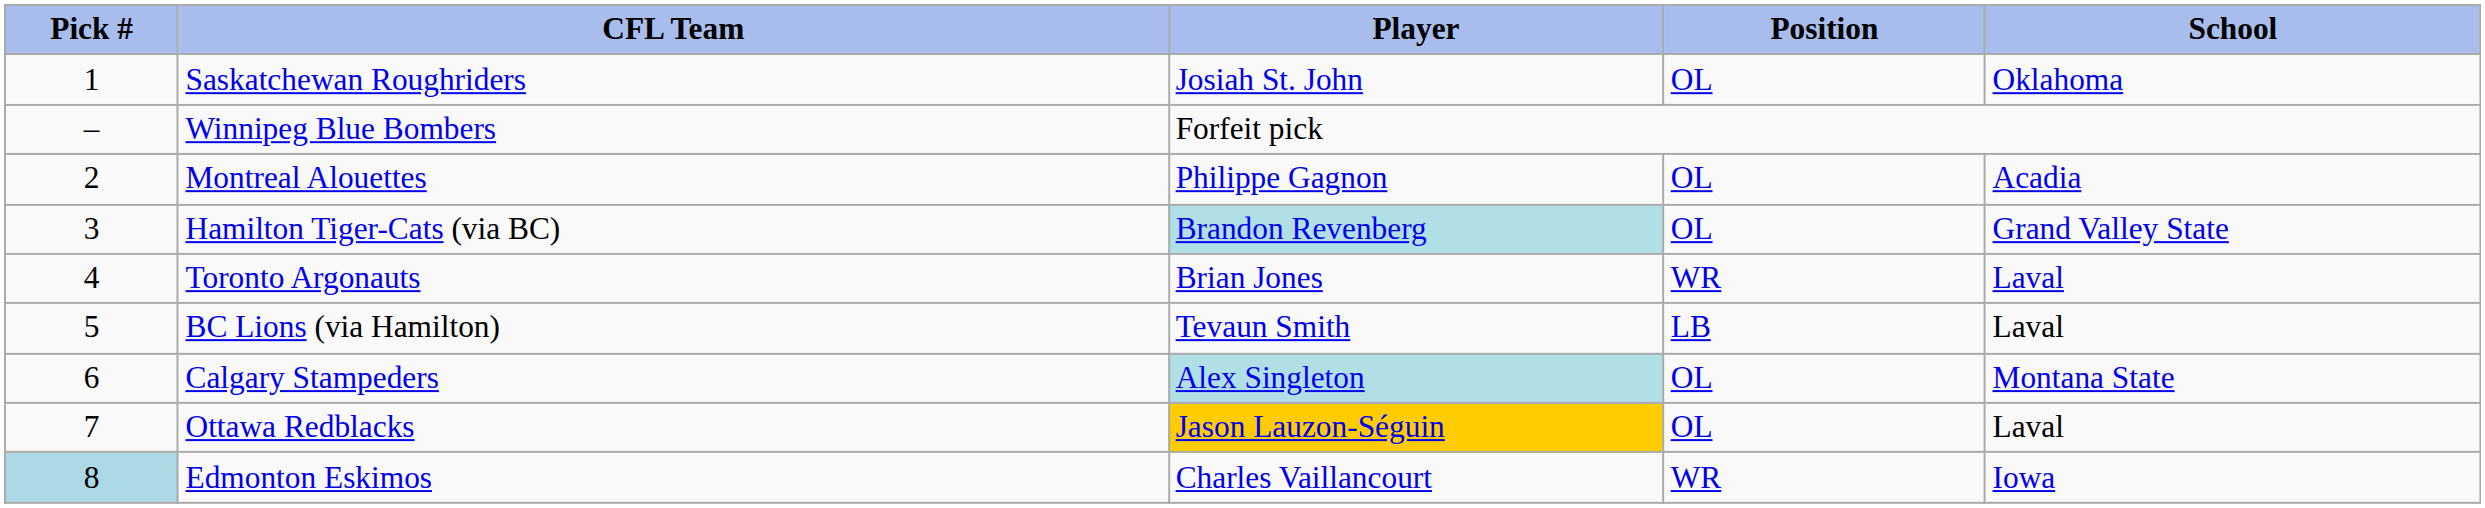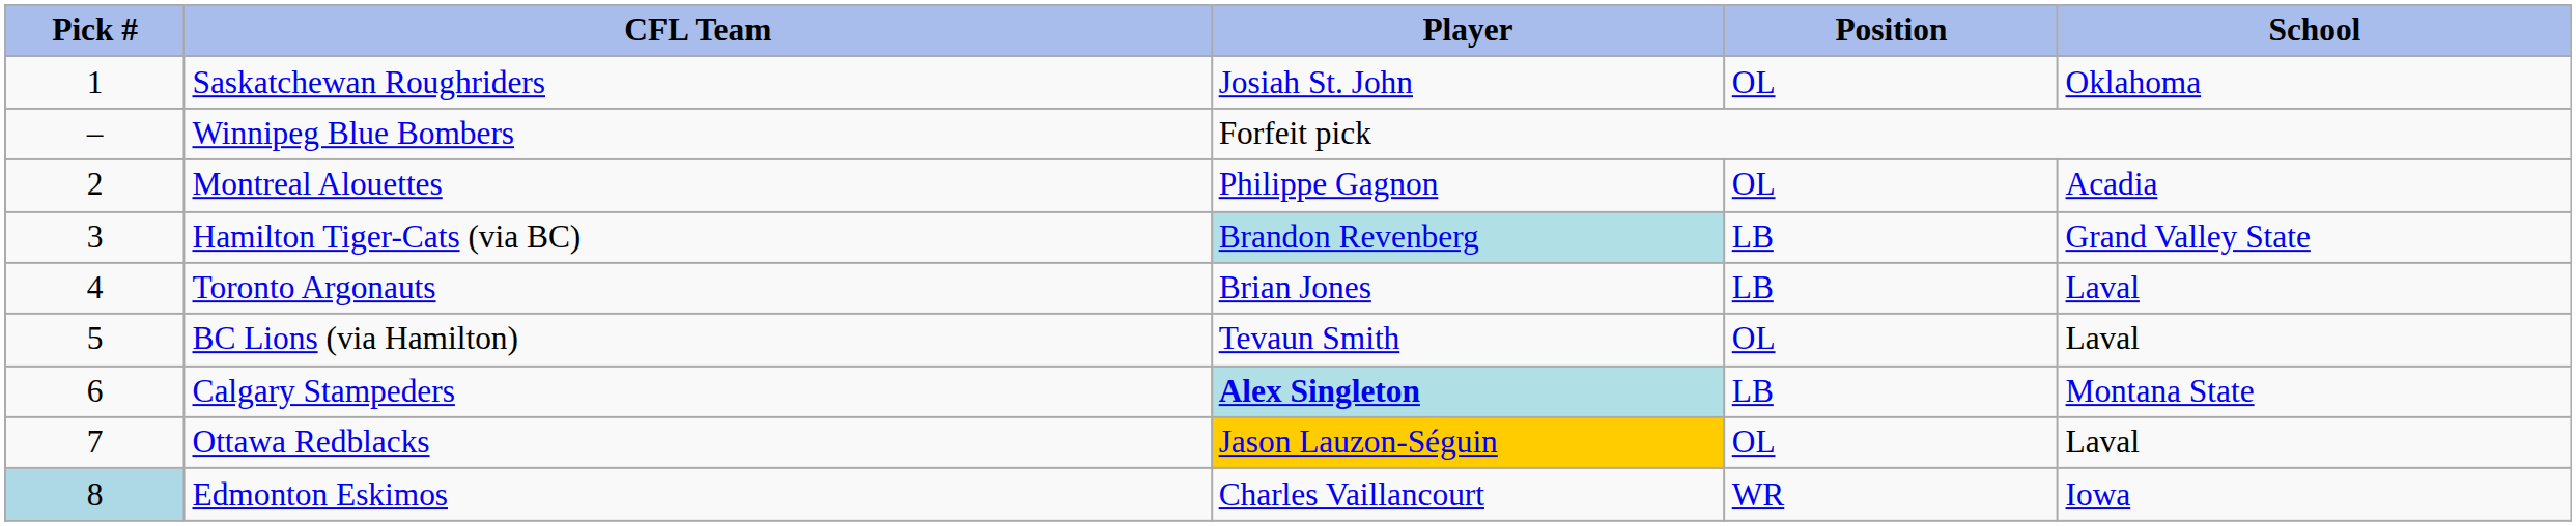 <table class="wikitable" style="width: 100%">
 <tr>
 <th style="background:#A8BDEC;" width=7%>Pick #</th>
 <th width=40% style="background:#A8BDEC;">CFL Team</th>
 <th width=20% style="background:#A8BDEC;">Player</th>
 <th width=13% style="background:#A8BDEC;">Position</th>
 <th width=20% style="background:#A8BDEC;">School</th>
 </tr>
 <tr>
 <td align=center>1</td>
 <td><a href='#'>Saskatchewan Roughriders</a></td>
 <td><a href='#'>Josiah St. John</a></td>
 <td><a href='#'>OL</a></td>
 <td><a href='#'>Oklahoma</a></td>
 </tr>
 <tr>
 <td align=center>–</td>
 <td><a href='#'>Winnipeg Blue Bombers</a></td>
 <td colspan="3">Forfeit pick</td>
 </tr>
 <tr>
 <td align=center>2</td>
 <td><a href='#'>Montreal Alouettes</a></td>
 <td><a href='#'>Philippe Gagnon</a></td>
 <td><a href='#'>OL</a></td>
 <td><a href='#'>Acadia</a></td>
 </tr>
 <tr>
 <td align=center>3</td>
 <td><a href='#'>Hamilton Tiger-Cats</a> (via BC)</td>
 <td bgcolor="#B0E0E6"><a href='#'>Brandon Revenberg</a></td>
-<td><a href='#'>OL</a></td>
+<td><a href='#'>LB</a></td>
 <td><a href='#'>Grand Valley State</a></td>
 </tr>
 <tr>
 <td align=center>4</td>
 <td><a href='#'>Toronto Argonauts</a></td>
 <td><a href='#'>Brian Jones</a></td>
-<td><a href='#'>WR</a></td>
+<td><a href='#'>LB</a></td>
 <td><a href='#'>Laval</a></td>
 </tr>
 <tr>
 <td align=center>5</td>
 <td><a href='#'>BC Lions</a> (via Hamilton)</td>
 <td><a href='#'>Tevaun Smith</a></td>
-<td><a href='#'>LB</a></td>
+<td><a href='#'>OL</a></td>
 <td>Laval</td>
 </tr>
 <tr>
 <td align=center>6</td>
 <td><a href='#'>Calgary Stampeders</a></td>
-<td bgcolor="#B0E0E6"><a href='#'>Alex Singleton</a></td>
-<td><a href='#'>OL</a></td>
+<td bgcolor="#B0E0E6"><strong><a href='#'>Alex Singleton</a></strong></td>
+<td><a href='#'>LB</a></td>
 <td><a href='#'>Montana State</a></td>
 </tr>
 <tr>
 <td align=center>7</td>
 <td><a href='#'>Ottawa Redblacks</a></td>
 <td bgcolor="#FFCC00"><a href='#'>Jason Lauzon-Séguin</a></td>
 <td><a href='#'>OL</a></td>
 <td>Laval</td>
 </tr>
 <tr>
 <td align=center style="background: lightblue;">8</td>
 <td><a href='#'>Edmonton Eskimos</a></td>
 <td><a href='#'>Charles Vaillancourt</a></td>
 <td><a href='#'>WR</a></td>
 <td><a href='#'>Iowa</a></td>
 </tr>
 </table>
